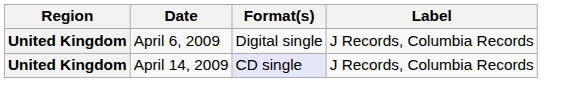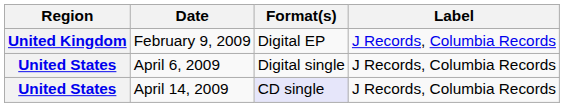 <table class="wikitable plainrowheaders">
 <tr>
 <th scope="col">Region</th>
 <th scope="col">Date</th>
 <th scope="col">Format(s)</th>
 <th scope="col">Label</th>
 </tr>
 <tr>
-<th scope="row">United Kingdom</th>
+<th scope="row"><a href='#'>United Kingdom</a></th>
+<td>February 9, 2009</td>
+<td>Digital EP</td>
+<td><a href='#'>J Records</a>, <a href='#'>Columbia Records</a></td>
+</tr>
+<tr>
+<th scope="row"><a href='#'>United States</a></th>
 <td>April 6, 2009</td>
 <td>Digital single</td>
 <td>J Records, Columbia Records</td>
 </tr>
 <tr>
-<th scope="row">United Kingdom</th>
+<th scope="row"><a href='#'>United States</a></th>
 <td>April 14, 2009</td>
 <td style="background: lavender;">CD single</td>
 <td>J Records, Columbia Records</td>
 </tr>
 </table>
